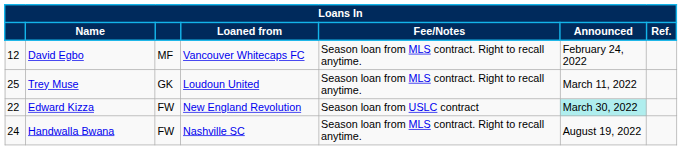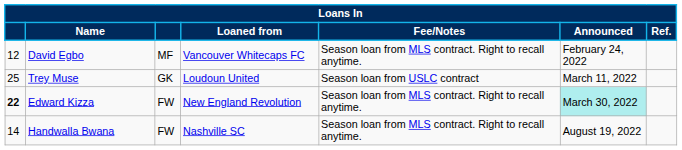 <table class="wikitable" style="width:75%; text-align:center; font-size:95%; text-align:left;">
 <tr>
 <th colspan="7" style="text-align:center; background:#002A5C; color:white; border:2px solid #13B5EA;"><strong>Loans In</strong></th>
 </tr>
 <tr>
 <th style="background:#002A5C; color:white; border:2px solid #13B5EA; width:2%;"></th>
 <th style="background:#002A5C; color:white; border:2px solid #13B5EA; width:15%;"><strong>Name</strong></th>
 <th style="background:#002A5C; color:white; border:2px solid #13B5EA; width:2%;"></th>
 <th style="background:#002A5C; color:white; border:2px solid #13B5EA; width:16%;"><strong>Loaned from</strong></th>
 <th style="background:#002A5C; color:white; border:2px solid #13B5EA; width:28%;"><strong>Fee/Notes</strong></th>
 <th style="background:#002A5C; color:white; border:2px solid #13B5EA; width:10%;"><strong>Announced</strong></th>
 <th style="background:#002A5C; color:white; border:2px solid #13B5EA; width:2%;"><strong>Ref.</strong></th>
 </tr>
 <tr>
 <td>12</td>
 <td> <a href='#'>David Egbo</a></td>
 <td>MF</td>
 <td> <a href='#'>Vancouver Whitecaps FC</a></td>
 <td>Season loan from <a href='#'>MLS</a> contract. Right to recall anytime.</td>
 <td>February 24, 2022</td>
 <td></td>
 </tr>
 <tr>
 <td>25</td>
 <td> <a href='#'>Trey Muse</a></td>
 <td>GK</td>
 <td> <a href='#'>Loudoun United</a></td>
-<td>Season loan from <a href='#'>MLS</a> contract. Right to recall anytime.</td>
+<td>Season loan from <a href='#'>USLC</a> contract</td>
 <td>March 11, 2022</td>
 <td></td>
 </tr>
 <tr>
-<td>22</td>
+<td><strong>22</strong></td>
 <td> <a href='#'>Edward Kizza</a></td>
 <td>FW</td>
 <td> <a href='#'>New England Revolution</a></td>
-<td>Season loan from <a href='#'>USLC</a> contract</td>
+<td>Season loan from <a href='#'>MLS</a> contract. Right to recall anytime.</td>
 <td style="background: paleturquoise;">March 30, 2022</td>
 <td></td>
 </tr>
 <tr>
-<td>24</td>
+<td>14</td>
 <td> <a href='#'>Handwalla Bwana</a></td>
 <td>FW</td>
 <td> <a href='#'>Nashville SC</a></td>
 <td>Season loan from <a href='#'>MLS</a> contract. Right to recall anytime.</td>
 <td>August 19, 2022</td>
 <td></td>
 </tr>
 </table>
